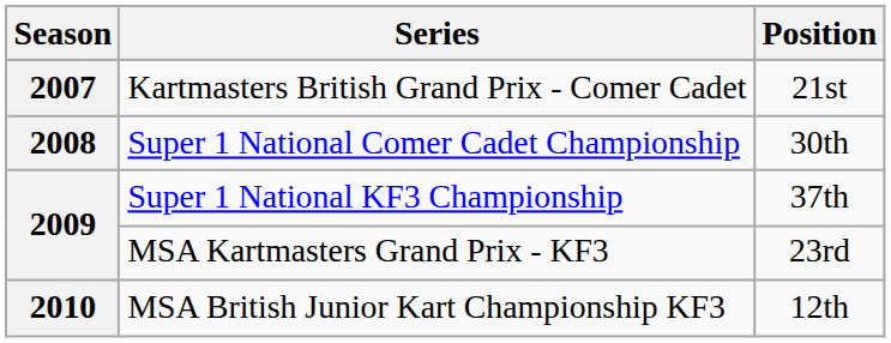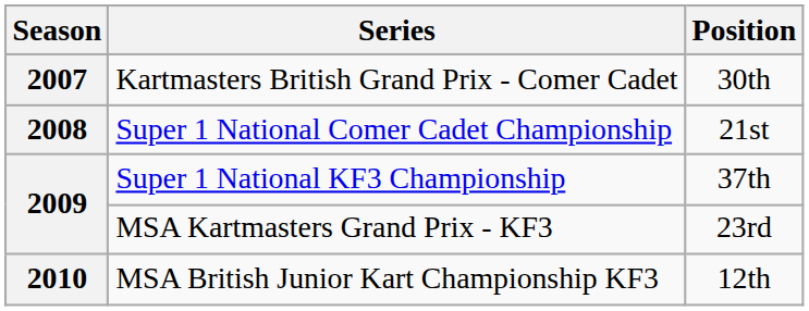 <table class="wikitable" style="font-size: 85%; text-align:center">
 <tr>
 <th>Season</th>
 <th>Series</th>
 <th>Position</th>
 </tr>
 <tr>
 <th>2007</th>
 <td align="left">Kartmasters British Grand Prix - Comer Cadet</td>
-<td>21st</td>
+<td>30th</td>
 </tr>
 <tr>
 <th>2008</th>
 <td align="left"><a href='#'>Super 1 National Comer Cadet Championship</a></td>
-<td>30th</td>
+<td>21st</td>
 </tr>
 <tr>
 <th rowspan="2">2009</th>
 <td align="left"><a href='#'>Super 1 National KF3 Championship</a></td>
 <td>37th</td>
 </tr>
 <tr>
 <td align="left">MSA Kartmasters Grand Prix - KF3</td>
 <td>23rd</td>
 </tr>
 <tr>
 <th>2010</th>
 <td align="left">MSA British Junior Kart Championship KF3</td>
 <td>12th</td>
 </tr>
 </table>
